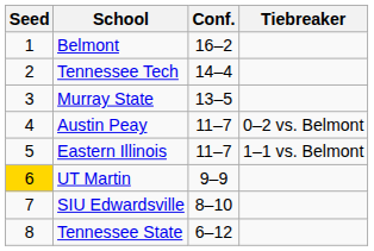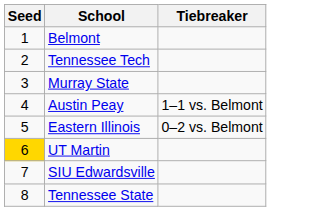 <table class="wikitable" style="font-size:95%; text-align:center">
 <tr>
 <th>Seed</th>
 <th>School</th>
-<th>Conf.</th>
 <th>Tiebreaker</th>
 </tr>
 <tr>
 <td>1</td>
 <td align="left"><a href='#'>Belmont</a></td>
-<td>16–2</td>
 <td align="left"></td>
 </tr>
 <tr>
 <td>2</td>
 <td align="left"><a href='#'>Tennessee Tech</a></td>
-<td>14–4</td>
 <td align="left"></td>
 </tr>
 <tr>
 <td>3</td>
 <td align="left"><a href='#'>Murray State</a></td>
-<td>13–5</td>
 <td align="left"></td>
 </tr>
 <tr>
 <td>4</td>
 <td align="left"><a href='#'>Austin Peay</a></td>
-<td>11–7</td>
-<td align="left">0–2 vs. Belmont</td>
+<td align="left">1–1 vs. Belmont</td>
 </tr>
 <tr>
 <td>5</td>
 <td align="left"><a href='#'>Eastern Illinois</a></td>
-<td>11–7</td>
-<td align="left">1–1 vs. Belmont</td>
+<td align="left">0–2 vs. Belmont</td>
 </tr>
 <tr>
 <td style="background: gold;">6</td>
 <td align="left"><a href='#'>UT Martin</a></td>
-<td>9–9</td>
 <td align="left"></td>
 </tr>
 <tr>
 <td>7</td>
 <td align="left"><a href='#'>SIU Edwardsville</a></td>
-<td>8–10</td>
 <td align="left"></td>
 </tr>
 <tr>
 <td>8</td>
 <td align="left"><a href='#'>Tennessee State</a></td>
-<td>6–12</td>
 <td align="left"></td>
 </tr>
 </table>
